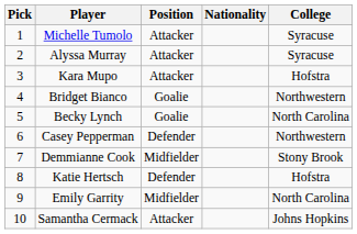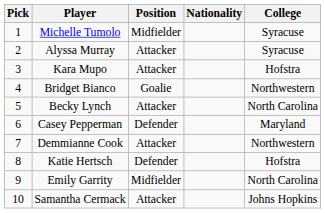 <table class="wikitable">
 <tr style="text-align:center;">
 <th>Pick</th>
 <th>Player</th>
 <th>Position</th>
 <th>Nationality</th>
 <th>College</th>
 </tr>
 <tr style="text-align:center;">
 <td>1</td>
 <td><a href='#'>Michelle Tumolo</a></td>
-<td>Attacker</td>
+<td>Midfielder</td>
 <td></td>
 <td>Syracuse</td>
 </tr>
 <tr style="text-align:center;">
 <td>2</td>
 <td>Alyssa Murray</td>
 <td>Attacker</td>
 <td></td>
 <td>Syracuse</td>
 </tr>
 <tr style="text-align:center;">
 <td>3</td>
 <td>Kara Mupo</td>
 <td>Attacker</td>
 <td></td>
 <td>Hofstra</td>
 </tr>
 <tr style="text-align:center;">
 <td>4</td>
 <td>Bridget Bianco</td>
 <td>Goalie</td>
 <td></td>
 <td>Northwestern</td>
 </tr>
 <tr style="text-align:center;">
 <td>5</td>
 <td>Becky Lynch</td>
-<td>Goalie</td>
+<td>Attacker</td>
 <td></td>
 <td>North Carolina</td>
 </tr>
 <tr style="text-align:center;">
 <td>6</td>
 <td>Casey Pepperman</td>
 <td>Defender</td>
 <td></td>
-<td>Northwestern</td>
+<td>Maryland</td>
 </tr>
 <tr style="text-align:center;">
 <td>7</td>
 <td>Demmianne Cook</td>
-<td>Midfielder</td>
+<td>Attacker</td>
 <td></td>
-<td>Stony Brook</td>
+<td>Northwestern</td>
 </tr>
 <tr style="text-align:center;">
 <td>8</td>
 <td>Katie Hertsch</td>
 <td>Defender</td>
 <td></td>
 <td>Hofstra</td>
 </tr>
 <tr style="text-align:center;">
 <td>9</td>
 <td>Emily Garrity</td>
 <td>Midfielder</td>
 <td></td>
 <td>North Carolina</td>
 </tr>
 <tr style="text-align:center;">
 <td>10</td>
 <td>Samantha Cermack</td>
 <td>Attacker</td>
 <td></td>
 <td>Johns Hopkins</td>
 </tr>
 </table>
